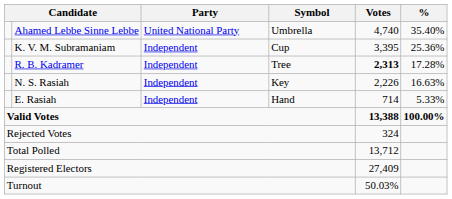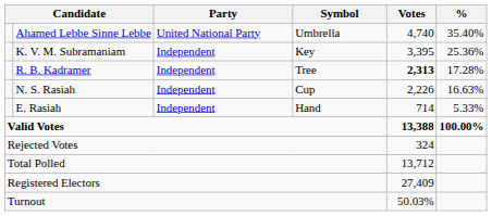 <table class="wikitable" border="1" style="text-align:right;">
 <tr>
 <th align=left colspan=2 width="180">Candidate</th>
 <th align=left width="180">Party</th>
 <th align=left width="120">Symbol</th>
 <th align=left width="60">Votes</th>
 <th align=left width="60">%</th>
 </tr>
 <tr>
 <td bgcolor=> </td>
 <td align=left><a href='#'>Ahamed Lebbe Sinne Lebbe</a></td>
 <td align=left><a href='#'>United National Party</a></td>
 <td align=left>Umbrella</td>
 <td>4,740</td>
 <td>35.40%</td>
 </tr>
 <tr>
 <td></td>
 <td align=left>K. V. M. Subramaniam</td>
 <td align=left><a href='#'>Independent</a></td>
-<td align=left>Cup</td>
+<td align=left>Key</td>
 <td>3,395</td>
 <td>25.36%</td>
 </tr>
 <tr>
 <td></td>
 <td align=left><a href='#'>R. B. Kadramer</a></td>
 <td align=left><a href='#'>Independent</a></td>
 <td align=left>Tree</td>
 <td><strong>2,313</strong></td>
 <td>17.28%</td>
 </tr>
 <tr>
 <td></td>
 <td align=left>N. S. Rasiah</td>
 <td align=left><a href='#'>Independent</a></td>
-<td align=left>Key</td>
+<td align=left>Cup</td>
 <td>2,226</td>
 <td>16.63%</td>
 </tr>
 <tr>
 <td></td>
 <td align=left>E. Rasiah</td>
 <td align=left><a href='#'>Independent</a></td>
 <td align=left>Hand</td>
 <td>714</td>
 <td>5.33%</td>
 </tr>
 <tr>
 <td align=left colspan=4><strong>Valid Votes</strong></td>
 <td><strong>13,388</strong></td>
 <td><strong>100.00%</strong></td>
 </tr>
 <tr>
 <td align=left colspan=4>Rejected Votes</td>
 <td>324</td>
 <td></td>
 </tr>
 <tr>
 <td align=left colspan=4>Total Polled</td>
 <td>13,712</td>
 <td></td>
 </tr>
 <tr>
 <td align=left colspan=4>Registered Electors</td>
 <td>27,409</td>
 <td></td>
 </tr>
 <tr>
 <td align=left colspan=4>Turnout</td>
 <td>50.03%</td>
 <td></td>
 </tr>
 </table>
